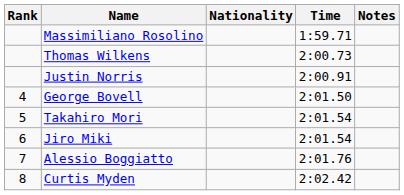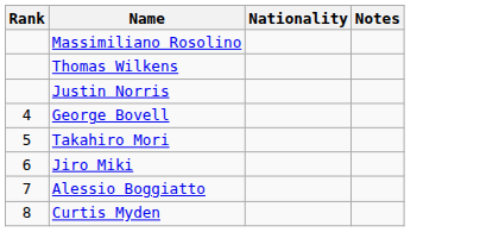 <table class="wikitable sortable" style="text-align:center">
 <tr>
 <th>Rank</th>
 <th>Name</th>
 <th>Nationality</th>
-<th>Time</th>
 <th>Notes</th>
 </tr>
 <tr>
 <td></td>
 <td align=left><a href='#'>Massimiliano Rosolino</a></td>
 <td align=left></td>
-<td>1:59.71</td>
 <td></td>
 </tr>
 <tr>
 <td></td>
 <td align=left><a href='#'>Thomas Wilkens</a></td>
 <td align=left></td>
-<td>2:00.73</td>
 <td></td>
 </tr>
 <tr>
 <td></td>
 <td align=left><a href='#'>Justin Norris</a></td>
 <td align=left></td>
-<td>2:00.91</td>
 <td></td>
 </tr>
 <tr>
 <td>4</td>
 <td align=left><a href='#'>George Bovell</a></td>
 <td align=left></td>
-<td>2:01.50</td>
 <td></td>
 </tr>
 <tr>
 <td>5</td>
 <td align=left><a href='#'>Takahiro Mori</a></td>
 <td align=left></td>
-<td>2:01.54</td>
 <td></td>
 </tr>
 <tr>
 <td>6</td>
 <td align=left><a href='#'>Jiro Miki</a></td>
 <td align=left></td>
-<td>2:01.54</td>
 <td></td>
 </tr>
 <tr>
 <td>7</td>
 <td align=left><a href='#'>Alessio Boggiatto</a></td>
 <td align=left></td>
-<td>2:01.76</td>
 <td></td>
 </tr>
 <tr>
 <td>8</td>
 <td align=left><a href='#'>Curtis Myden</a></td>
 <td align=left></td>
-<td>2:02.42</td>
 <td></td>
 </tr>
 </table>
